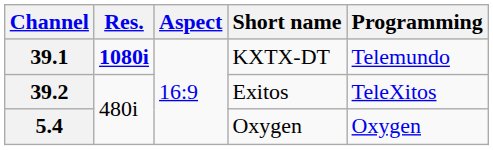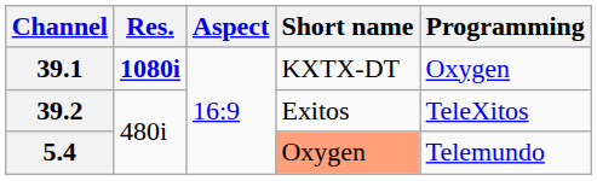 <table class="wikitable">
 <tr>
 <th scope = "col"><a href='#'>Channel</a></th>
 <th scope = "col"><a href='#'>Res.</a></th>
 <th scope = "col"><a href='#'>Aspect</a></th>
 <th scope = "col">Short name</th>
 <th scope = "col">Programming</th>
 </tr>
 <tr>
 <th scope = "row">39.1</th>
 <td><strong><a href='#'>1080i</a></strong></td>
 <td rowspan=3><a href='#'>16:9</a></td>
 <td>KXTX-DT</td>
-<td><a href='#'>Telemundo</a></td>
+<td><a href='#'>Oxygen</a></td>
 </tr>
 <tr>
 <th scope = "row">39.2</th>
 <td rowspan=2>480i</td>
 <td>Exitos</td>
 <td><a href='#'>TeleXitos</a></td>
 </tr>
 <tr>
 <th scope = "row">5.4</th>
-<td>Oxygen</td>
-<td><a href='#'>Oxygen</a></td>
+<td style="background: lightsalmon;">Oxygen</td>
+<td><a href='#'>Telemundo</a></td>
 </tr>
 </table>
